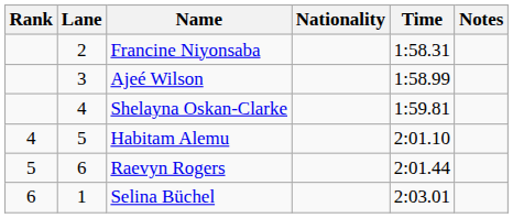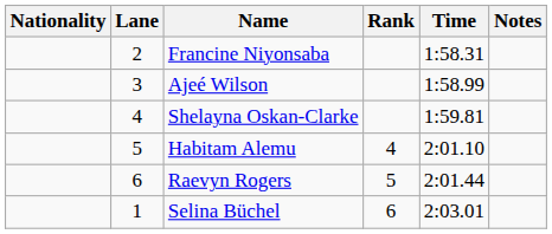 <table class="wikitable sortable" style="text-align:center">
 <tr>
-<th>Rank</th>
+<th>Nationality</th>
 <th>Lane</th>
 <th>Name</th>
-<th>Nationality</th>
+<th>Rank</th>
 <th>Time</th>
 <th>Notes</th>
 </tr>
 <tr>
-<td></td>
+<td align=left></td>
 <td>2</td>
 <td align=left><a href='#'>Francine Niyonsaba</a></td>
-<td align=left></td>
+<td></td>
 <td>1:58.31</td>
 <td><strong></strong></td>
 </tr>
 <tr>
-<td></td>
+<td align=left></td>
 <td>3</td>
 <td align=left><a href='#'>Ajeé Wilson</a></td>
-<td align=left></td>
+<td></td>
 <td>1:58.99</td>
 <td></td>
 </tr>
 <tr>
-<td></td>
+<td align=left></td>
 <td>4</td>
 <td align=left><a href='#'>Shelayna Oskan-Clarke</a></td>
-<td align=left></td>
+<td></td>
 <td>1:59.81</td>
 <td></td>
 </tr>
 <tr>
-<td>4</td>
+<td align=left></td>
 <td>5</td>
 <td align=left><a href='#'>Habitam Alemu</a></td>
-<td align=left></td>
+<td>4</td>
 <td>2:01.10</td>
 <td></td>
 </tr>
 <tr>
-<td>5</td>
+<td align=left></td>
 <td>6</td>
 <td align=left><a href='#'>Raevyn Rogers</a></td>
-<td align=left></td>
+<td>5</td>
 <td>2:01.44</td>
 <td></td>
 </tr>
 <tr>
-<td>6</td>
+<td align=left></td>
 <td>1</td>
 <td align=left><a href='#'>Selina Büchel</a></td>
-<td align=left></td>
+<td>6</td>
 <td>2:03.01</td>
 <td></td>
 </tr>
 </table>
